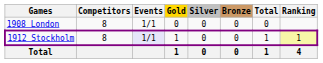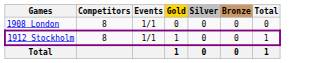 <table class="wikitable sortable" style="text-align:center">
 <tr>
 <th>Games</th>
 <th>Competitors</th>
 <th>Events</th>
 <th style="background-color:gold;">Gold</th>
 <th style="background-color:silver;">Silver</th>
 <th style="background-color:#c96;">Bronze</th>
 <th>Total</th>
-<th>Ranking</th>
 </tr>
 <tr>
 <td align=left><a href='#'>1908 London</a></td>
 <td>8</td>
 <td>1/1</td>
 <td>0</td>
 <td>0</td>
 <td>0</td>
 <td>0</td>
-<td></td>
 </tr>
 <tr align=center style="border: 3px solid purple">
 <td align=left><a href='#'>1912 Stockholm</a></td>
 <td>8</td>
-<td style="background: lavender;">1/1</td>
+<td>1/1</td>
 <td>1</td>
 <td>0</td>
 <td>0</td>
 <td>1</td>
-<td bgcolor=F7F6A8>1</td>
 </tr>
 <tr>
 <th>Total</th>
 <th></th>
 <th></th>
 <th>1</th>
 <th>0</th>
 <th>0</th>
 <th>1</th>
-<th>4</th>
 </tr>
 </table>
